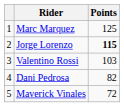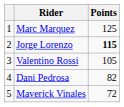 <table class="wikitable" style="font-size: 95%;">
 <tr>
 <th></th>
 <th>Rider</th>
 <th>Points</th>
 </tr>
 <tr>
 <td align=center>1</td>
 <td> <a href='#'>Marc Marquez</a></td>
 <td align=right>125</td>
 </tr>
 <tr>
 <td align=center>2</td>
 <td> <a href='#'>Jorge Lorenzo</a></td>
 <td align=right><strong>115</strong></td>
 </tr>
 <tr>
 <td align=center>3</td>
 <td> <a href='#'>Valentino Rossi</a></td>
-<td align=right>103</td>
+<td align=right>105</td>
 </tr>
 <tr>
 <td align=center>4</td>
 <td> <a href='#'>Dani Pedrosa</a></td>
 <td align=right>82</td>
 </tr>
 <tr>
 <td align=center>5</td>
 <td> <a href='#'>Maverick Vinales</a></td>
 <td align=right>72</td>
 </tr>
 </table>
